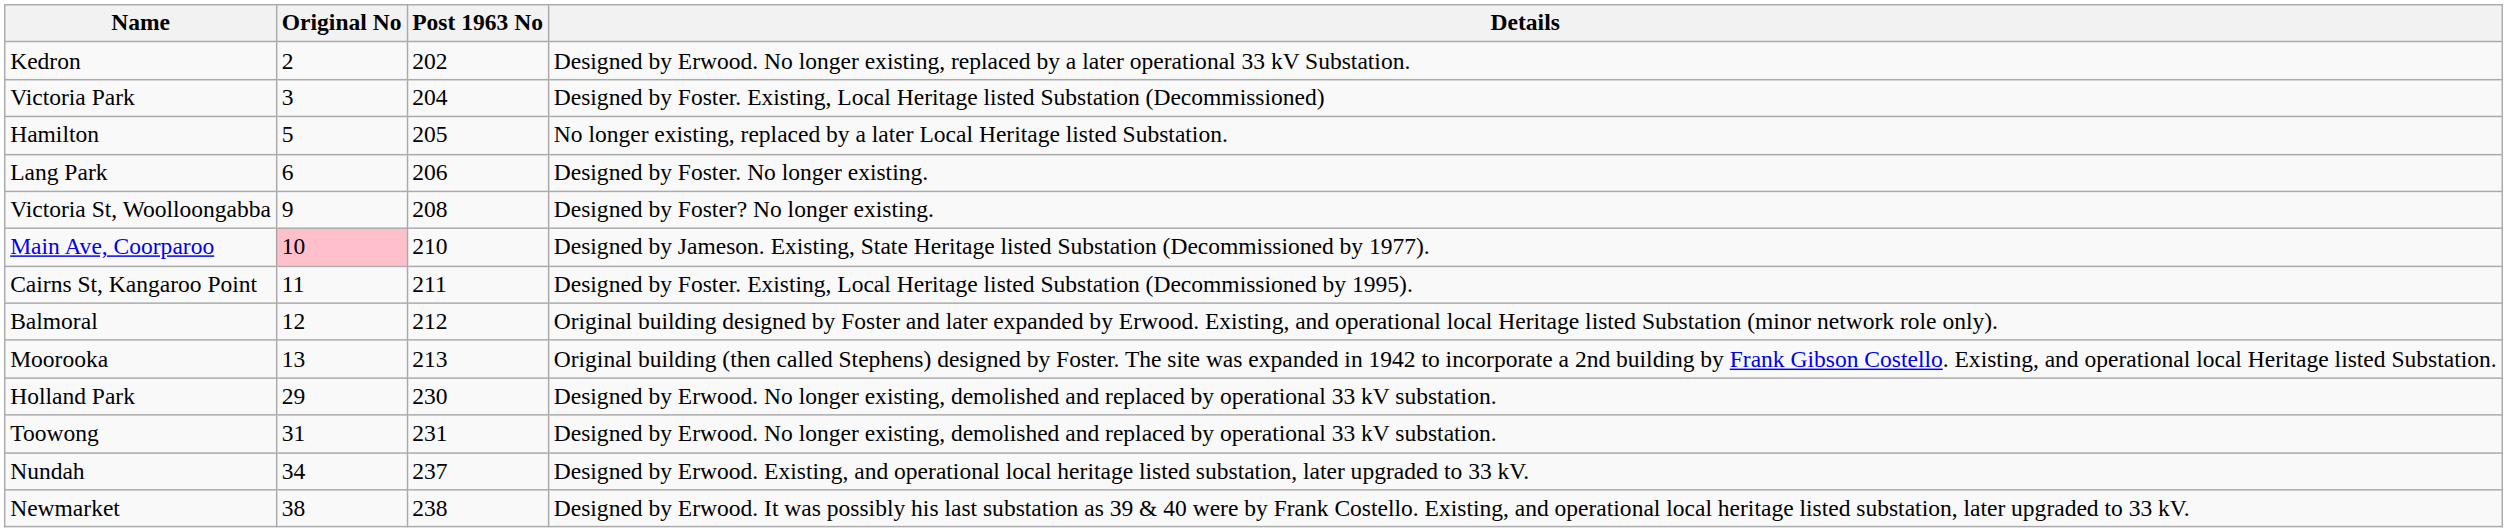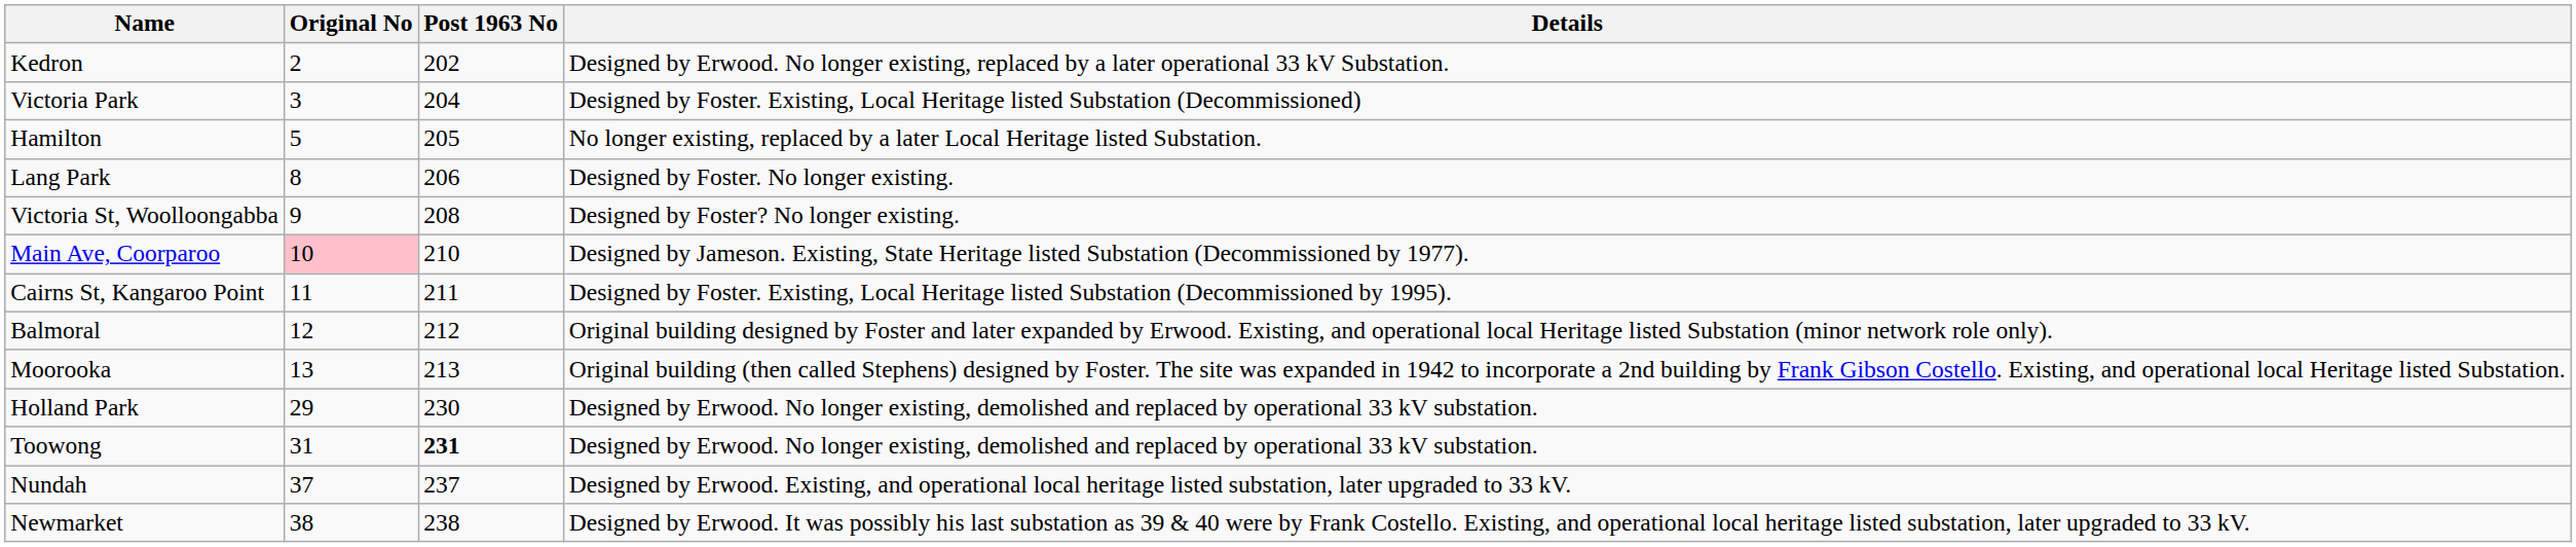 <table class="wikitable">
 <tr>
 <th>Name</th>
 <th>Original No</th>
 <th>Post 1963 No</th>
 <th>Details</th>
 </tr>
 <tr>
 <td>Kedron</td>
 <td>2</td>
 <td>202</td>
 <td>Designed by Erwood. No longer existing, replaced by a later operational 33 kV Substation.</td>
 </tr>
 <tr>
 <td>Victoria Park</td>
 <td>3</td>
 <td>204</td>
 <td>Designed by Foster. Existing, Local Heritage listed Substation (Decommissioned)</td>
 </tr>
 <tr>
 <td>Hamilton</td>
 <td>5</td>
 <td>205</td>
 <td>No longer existing, replaced by a later Local Heritage listed Substation.</td>
 </tr>
 <tr>
 <td>Lang Park</td>
-<td>6</td>
+<td>8</td>
 <td>206</td>
 <td>Designed by Foster. No longer existing.</td>
 </tr>
 <tr>
 <td>Victoria St, Woolloongabba</td>
 <td>9</td>
 <td>208</td>
 <td>Designed by Foster? No longer existing.</td>
 </tr>
 <tr>
 <td><a href='#'>Main Ave, Coorparoo</a></td>
 <td style="background: pink;">10</td>
 <td>210</td>
 <td>Designed by Jameson. Existing, State Heritage listed Substation (Decommissioned by 1977).</td>
 </tr>
 <tr>
 <td>Cairns St, Kangaroo Point</td>
 <td>11</td>
 <td>211</td>
 <td>Designed by Foster. Existing, Local Heritage listed Substation (Decommissioned by 1995).</td>
 </tr>
 <tr>
 <td>Balmoral</td>
 <td>12</td>
 <td>212</td>
 <td>Original building designed by Foster and later expanded by Erwood. Existing, and operational local Heritage listed Substation (minor network role only).</td>
 </tr>
 <tr>
 <td>Moorooka</td>
 <td>13</td>
 <td>213</td>
 <td>Original building (then called Stephens) designed by Foster. The site was expanded in 1942 to incorporate a 2nd building by <a href='#'>Frank Gibson Costello</a>. Existing, and operational local Heritage listed Substation.</td>
 </tr>
 <tr>
 <td>Holland Park</td>
 <td>29</td>
 <td>230</td>
 <td>Designed by Erwood. No longer existing, demolished and replaced by operational 33 kV substation.</td>
 </tr>
 <tr>
 <td>Toowong</td>
 <td>31</td>
-<td>231</td>
+<td><strong>231</strong></td>
 <td>Designed by Erwood. No longer existing, demolished and replaced by operational 33 kV substation.</td>
 </tr>
 <tr>
 <td>Nundah</td>
-<td>34</td>
+<td>37</td>
 <td>237</td>
 <td>Designed by Erwood. Existing, and operational local heritage listed substation, later upgraded to 33 kV.</td>
 </tr>
 <tr>
 <td>Newmarket</td>
 <td>38</td>
 <td>238</td>
 <td>Designed by Erwood. It was possibly his last substation as 39 & 40 were by Frank Costello. Existing, and operational local heritage listed substation, later upgraded to 33 kV.</td>
 </tr>
 </table>
